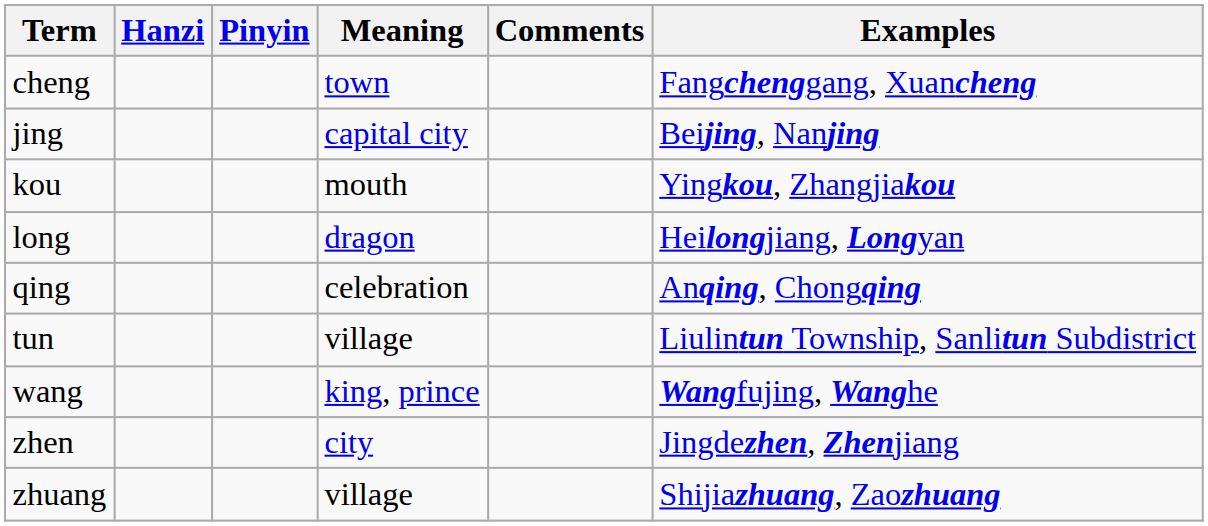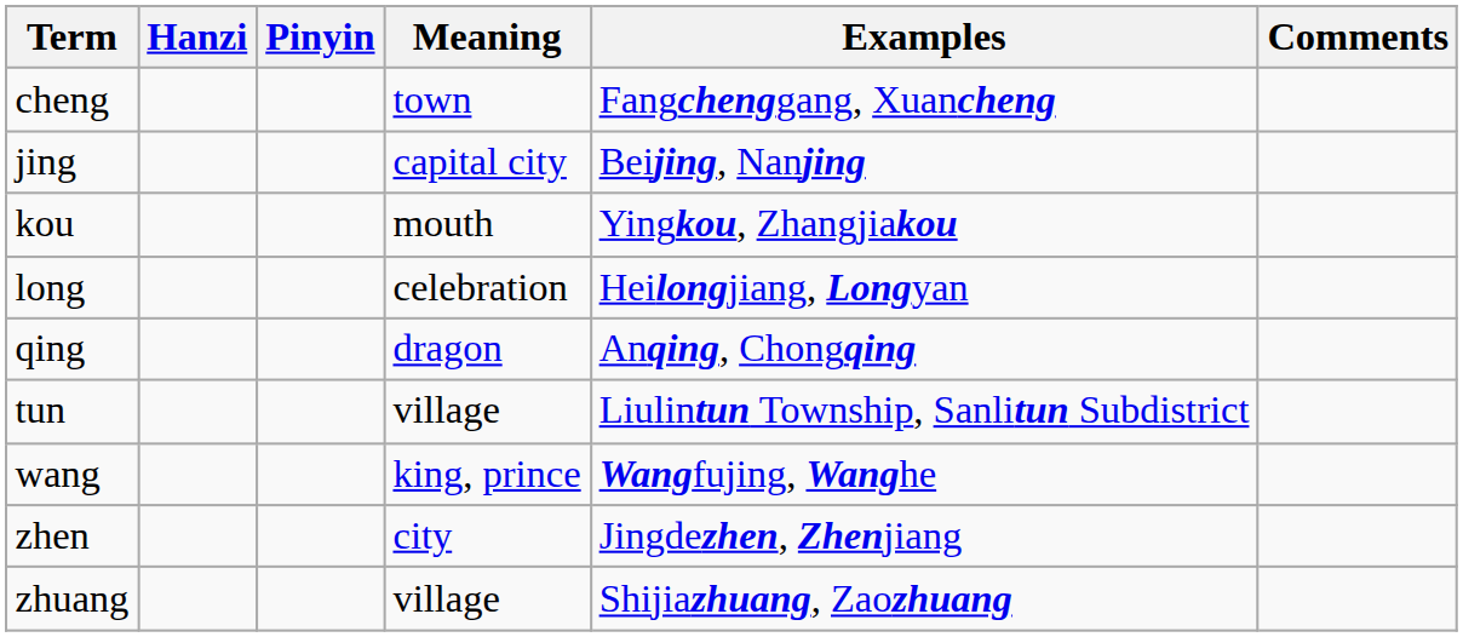 <table class="wikitable sortable">
 <tr>
 <th>Term</th>
 <th><a href='#'>Hanzi</a></th>
 <th><a href='#'>Pinyin</a></th>
 <th>Meaning</th>
+<th>Examples</th>
 <th>Comments</th>
-<th>Examples</th>
 </tr>
 <tr>
 <td>cheng</td>
 <td></td>
 <td></td>
 <td><a href='#'>town</a></td>
+<td><a href='#'>Fang<strong><em>cheng</em></strong>gang</a>, <a href='#'>Xuan<strong><em>cheng</em></strong></a></td>
 <td></td>
-<td><a href='#'>Fang<strong><em>cheng</em></strong>gang</a>, <a href='#'>Xuan<strong><em>cheng</em></strong></a></td>
 </tr>
 <tr>
 <td>jing</td>
 <td></td>
 <td></td>
 <td><a href='#'>capital city</a></td>
+<td><a href='#'>Bei<strong><em>jing</em></strong></a>, <a href='#'>Nan<strong><em>jing</em></strong></a></td>
 <td></td>
-<td><a href='#'>Bei<strong><em>jing</em></strong></a>, <a href='#'>Nan<strong><em>jing</em></strong></a></td>
 </tr>
 <tr>
 <td>kou</td>
 <td></td>
 <td></td>
 <td>mouth</td>
+<td><a href='#'>Ying<strong><em>kou</em></strong></a>, <a href='#'>Zhangjia<strong><em>kou</em></strong></a></td>
 <td></td>
-<td><a href='#'>Ying<strong><em>kou</em></strong></a>, <a href='#'>Zhangjia<strong><em>kou</em></strong></a></td>
 </tr>
 <tr>
 <td>long</td>
 <td></td>
 <td></td>
-<td><a href='#'>dragon</a></td>
+<td>celebration</td>
+<td><a href='#'>Hei<strong><em>long</em></strong>jiang</a>, <a href='#'><strong><em>Long</em></strong>yan</a></td>
 <td></td>
-<td><a href='#'>Hei<strong><em>long</em></strong>jiang</a>, <a href='#'><strong><em>Long</em></strong>yan</a></td>
 </tr>
 <tr>
 <td>qing</td>
 <td></td>
 <td></td>
-<td>celebration</td>
+<td><a href='#'>dragon</a></td>
+<td><a href='#'>An<strong><em>qing</em></strong></a>, <a href='#'>Chong<strong><em>qing</em></strong></a></td>
 <td></td>
-<td><a href='#'>An<strong><em>qing</em></strong></a>, <a href='#'>Chong<strong><em>qing</em></strong></a></td>
 </tr>
 <tr>
 <td>tun</td>
 <td></td>
 <td></td>
 <td>village</td>
+<td><a href='#'>Liulin<strong><em>tun</em></strong> Township</a>, <a href='#'>Sanli<strong><em>tun</em></strong> Subdistrict</a></td>
 <td></td>
-<td><a href='#'>Liulin<strong><em>tun</em></strong> Township</a>, <a href='#'>Sanli<strong><em>tun</em></strong> Subdistrict</a></td>
 </tr>
 <tr>
 <td>wang</td>
 <td></td>
 <td></td>
 <td><a href='#'>king</a>, <a href='#'>prince</a></td>
+<td><a href='#'><strong><em>Wang</em></strong>fujing</a>, <a href='#'><strong><em>Wang</em></strong>he</a></td>
 <td></td>
-<td><a href='#'><strong><em>Wang</em></strong>fujing</a>, <a href='#'><strong><em>Wang</em></strong>he</a></td>
 </tr>
 <tr>
 <td>zhen</td>
 <td></td>
 <td></td>
 <td><a href='#'>city</a></td>
+<td><a href='#'>Jingde<strong><em>zhen</em></strong></a>, <a href='#'><strong><em>Zhen</em></strong>jiang</a></td>
 <td></td>
-<td><a href='#'>Jingde<strong><em>zhen</em></strong></a>, <a href='#'><strong><em>Zhen</em></strong>jiang</a></td>
 </tr>
 <tr>
 <td>zhuang</td>
 <td></td>
 <td></td>
 <td>village</td>
+<td><a href='#'>Shijia<strong><em>zhuang</em></strong></a>, <a href='#'>Zao<strong><em>zhuang</em></strong></a></td>
 <td></td>
-<td><a href='#'>Shijia<strong><em>zhuang</em></strong></a>, <a href='#'>Zao<strong><em>zhuang</em></strong></a></td>
 </tr>
 </table>
